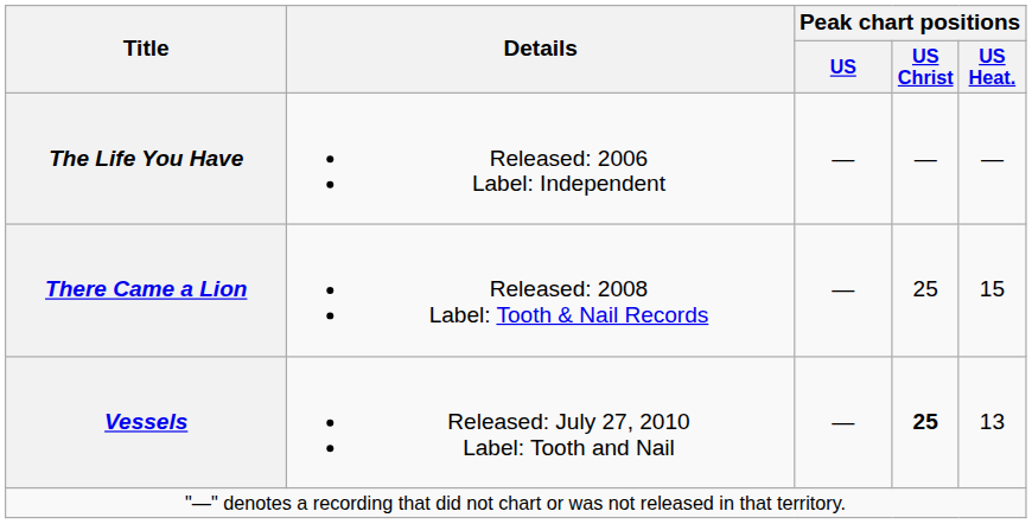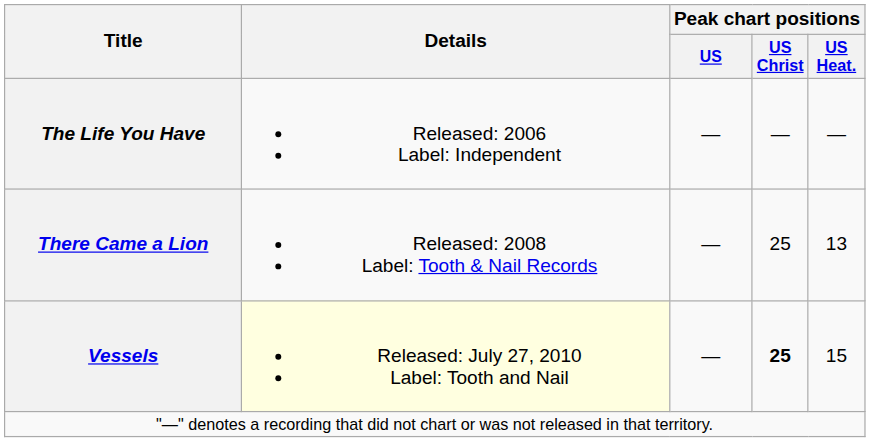 <table class="wikitable plainrowheaders" style="text-align:center;">
 <tr>
 <th scope="col" rowspan="2" style="width:12em;">Title</th>
 <th scope="col" rowspan="2" style="width:22em;">Details</th>
 <th colspan="3">Peak chart positions</th>
 </tr>
 <tr>
 <th><a href='#'><small>US</small></a></th>
 <th scope="col" style="width:3em;font-size:85%;"><a href='#'>US<br>Christ</a></th>
 <th scope="col" style="width:3em;font-size:85%;"><a href='#'>US<br>Heat.</a></th>
 </tr>
 <tr>
 <th scope="row"><em>The Life You Have</em></th>
 <td><br><ul><li>Released: 2006</li><li>Label: Independent</li></ul></td>
 <td>—</td>
 <td>—</td>
 <td>—</td>
 </tr>
 <tr>
 <th scope="row"><em><a href='#'>There Came a Lion</a></em></th>
 <td><br><ul><li>Released: 2008</li><li>Label: <a href='#'>Tooth & Nail Records</a></li></ul></td>
 <td>—</td>
 <td>25</td>
-<td>15</td>
+<td>13</td>
 </tr>
 <tr>
 <th scope="row"><em><a href='#'>Vessels</a></em></th>
-<td><br><ul><li>Released: July 27, 2010</li><li>Label: Tooth and Nail</li></ul></td>
+<td style="background: lightyellow;"><br><ul><li>Released: July 27, 2010</li><li>Label: Tooth and Nail</li></ul></td>
 <td>—</td>
 <td><strong>25</strong></td>
-<td>13</td>
+<td>15</td>
 </tr>
 <tr>
 <td colspan="16" style="font-size:85%">"—" denotes a recording that did not chart or was not released in that territory.</td>
 </tr>
 </table>
